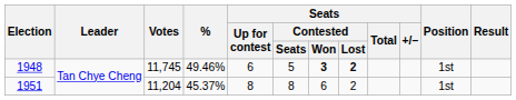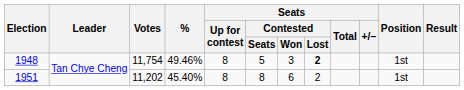 <table class=wikitable style="text-align: center;">
 <tr>
 <th rowspan=3>Election</th>
 <th rowspan=3>Leader</th>
 <th rowspan=3>Votes</th>
 <th rowspan=3>%</th>
 <th colspan=6>Seats</th>
 <th rowspan=3>Position</th>
 <th rowspan=3>Result</th>
 </tr>
 <tr>
 <th rowspan=2>Up for<br>contest</th>
 <th colspan=3>Contested</th>
 <th rowspan=2>Total</th>
 <th rowspan=2>+/–</th>
 </tr>
 <tr>
 <th>Seats</th>
 <th>Won</th>
 <th>Lost</th>
 </tr>
 <tr>
 <td><a href='#'>1948</a></td>
 <td rowspan=2><a href='#'>Tan Chye Cheng</a></td>
-<td>11,745</td>
+<td>11,754</td>
 <td>49.46%</td>
-<td>6</td>
+<td>8</td>
 <td>5</td>
-<td><strong>3</strong></td>
+<td>3</td>
 <td><strong>2</strong></td>
 <td></td>
 <td></td>
 <td> 1st</td>
 <td></td>
 </tr>
 <tr>
 <td><a href='#'>1951</a></td>
-<td>11,204</td>
-<td>45.37%</td>
+<td>11,202</td>
+<td>45.40%</td>
 <td>8</td>
 <td>8</td>
 <td>6</td>
 <td>2</td>
 <td></td>
 <td></td>
 <td> 1st</td>
 <td></td>
 </tr>
 </table>
